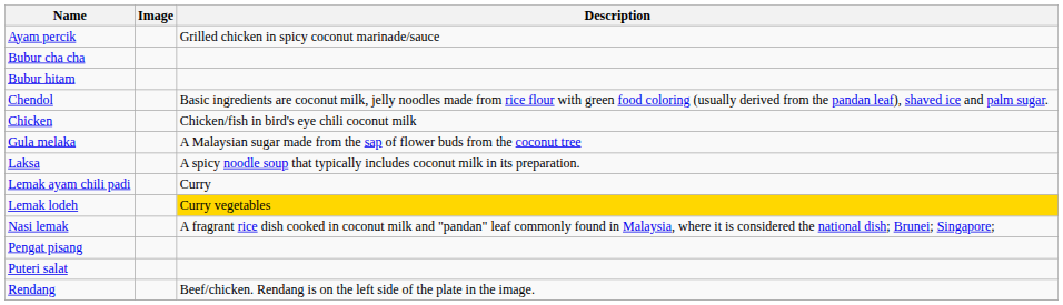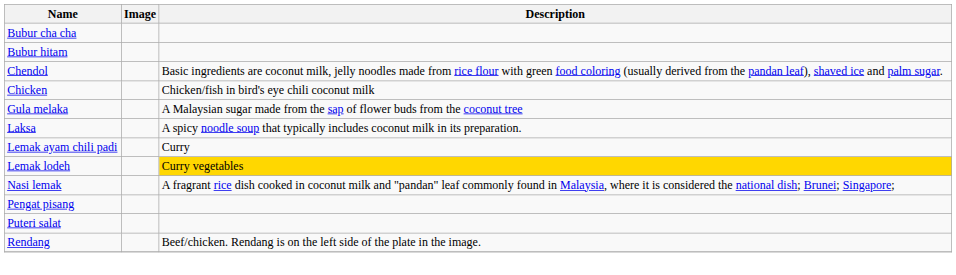 <table class="wikitable sortable" width="100%">
 <tr>
 <th>Name</th>
 <th class="unsortable">Image</th>
 <th>Description</th>
-</tr>
-<tr>
-<td><a href='#'>Ayam percik</a></td>
-<td></td>
-<td>Grilled chicken in spicy coconut marinade/sauce</td>
 </tr>
 <tr>
 <td><a href='#'>Bubur cha cha</a></td>
 <td></td>
 <td></td>
 </tr>
 <tr>
 <td><a href='#'>Bubur hitam</a></td>
 <td></td>
 <td></td>
 </tr>
 <tr>
 <td><a href='#'>Chendol</a></td>
 <td></td>
 <td>Basic ingredients are coconut milk, jelly noodles made from <a href='#'>rice flour</a> with green <a href='#'>food coloring</a> (usually derived from the <a href='#'>pandan leaf</a>), <a href='#'>shaved ice</a> and <a href='#'>palm sugar</a>.</td>
 </tr>
 <tr>
 <td><a href='#'>Chicken</a></td>
 <td></td>
 <td>Chicken/fish in bird's eye chili coconut milk</td>
 </tr>
 <tr>
 <td><a href='#'>Gula melaka</a></td>
 <td></td>
 <td>A Malaysian sugar made from the <a href='#'>sap</a> of flower buds from the <a href='#'>coconut tree</a></td>
 </tr>
 <tr>
 <td><a href='#'>Laksa</a></td>
 <td></td>
 <td>A spicy <a href='#'>noodle soup</a> that typically includes coconut milk in its preparation.</td>
 </tr>
 <tr>
 <td><a href='#'>Lemak ayam chili padi</a></td>
 <td></td>
 <td>Curry</td>
 </tr>
 <tr>
 <td><a href='#'>Lemak lodeh</a></td>
 <td></td>
 <td style="background: gold;">Curry vegetables</td>
 </tr>
 <tr>
 <td><a href='#'>Nasi lemak</a></td>
 <td></td>
 <td>A fragrant <a href='#'>rice</a> dish cooked in coconut milk and "pandan" leaf commonly found in <a href='#'>Malaysia</a>, where it is considered the <a href='#'>national dish</a>; <a href='#'>Brunei</a>; <a href='#'>Singapore</a>;</td>
 </tr>
 <tr>
 <td><a href='#'>Pengat pisang</a></td>
 <td></td>
 <td></td>
 </tr>
 <tr>
 <td><a href='#'>Puteri salat</a></td>
 <td></td>
 <td></td>
 </tr>
 <tr>
 <td><a href='#'>Rendang</a></td>
 <td></td>
 <td>Beef/chicken. Rendang is on the left side of the plate in the image.</td>
 </tr>
 <tr>
 </tr>
 </table>
